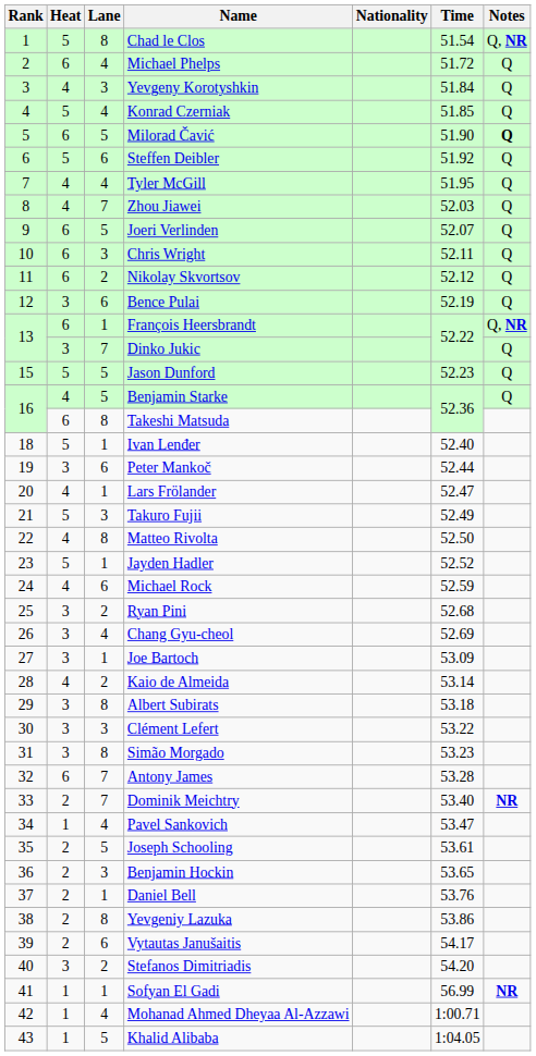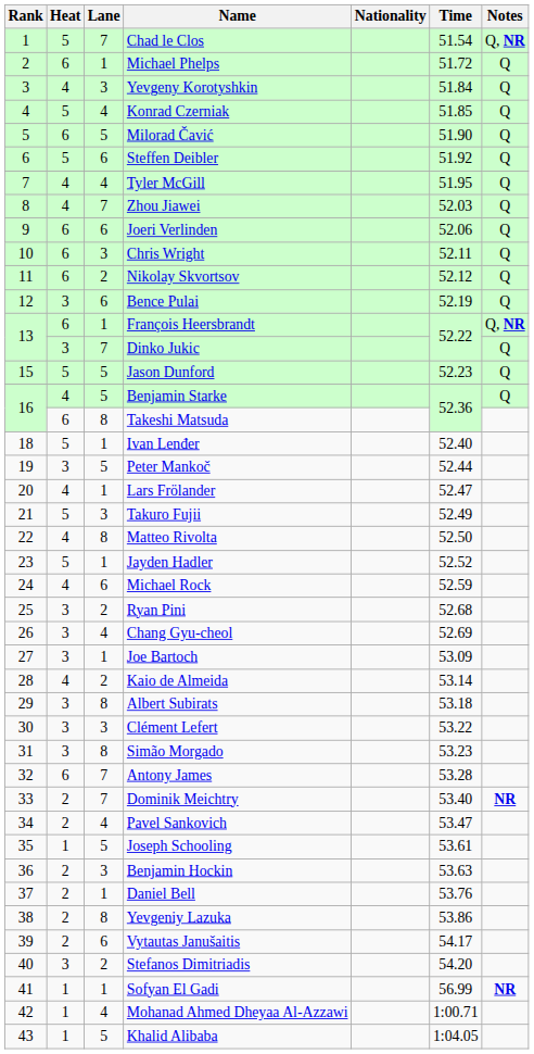 <table class="wikitable sortable" style="text-align:center">
 <tr>
 <th>Rank</th>
 <th>Heat</th>
 <th>Lane</th>
 <th>Name</th>
 <th>Nationality</th>
 <th>Time</th>
 <th>Notes</th>
 </tr>
 <tr bgcolor=ccffcc>
 <td>1</td>
 <td>5</td>
-<td>8</td>
+<td>7</td>
 <td align=left><a href='#'>Chad le Clos</a></td>
 <td align=left></td>
 <td>51.54</td>
 <td>Q, <strong><a href='#'>NR</a></strong></td>
 </tr>
 <tr bgcolor=ccffcc>
 <td>2</td>
 <td>6</td>
-<td>4</td>
+<td>1</td>
 <td align=left><a href='#'>Michael Phelps</a></td>
 <td align=left></td>
 <td>51.72</td>
 <td>Q</td>
 </tr>
 <tr bgcolor=ccffcc>
 <td>3</td>
 <td>4</td>
 <td>3</td>
 <td align=left><a href='#'>Yevgeny Korotyshkin</a></td>
 <td align=left></td>
 <td>51.84</td>
 <td>Q</td>
 </tr>
 <tr bgcolor=ccffcc>
 <td>4</td>
 <td>5</td>
 <td>4</td>
 <td align=left><a href='#'>Konrad Czerniak</a></td>
 <td align=left></td>
 <td>51.85</td>
 <td>Q</td>
 </tr>
 <tr bgcolor=ccffcc>
 <td>5</td>
 <td>6</td>
 <td>5</td>
 <td align=left><a href='#'>Milorad Čavić</a></td>
 <td align=left></td>
 <td>51.90</td>
-<td><strong>Q</strong></td>
+<td>Q</td>
 </tr>
 <tr bgcolor=ccffcc>
 <td>6</td>
 <td>5</td>
 <td>6</td>
 <td align=left><a href='#'>Steffen Deibler</a></td>
 <td align=left></td>
 <td>51.92</td>
 <td>Q</td>
 </tr>
 <tr bgcolor=ccffcc>
 <td>7</td>
 <td>4</td>
 <td>4</td>
 <td align=left><a href='#'>Tyler McGill</a></td>
 <td align=left></td>
 <td>51.95</td>
 <td>Q</td>
 </tr>
 <tr bgcolor=ccffcc>
 <td>8</td>
 <td>4</td>
 <td>7</td>
 <td align=left><a href='#'>Zhou Jiawei</a></td>
 <td align=left></td>
 <td>52.03</td>
 <td>Q</td>
 </tr>
 <tr bgcolor=ccffcc>
 <td>9</td>
 <td>6</td>
-<td>5</td>
+<td>6</td>
 <td align=left><a href='#'>Joeri Verlinden</a></td>
 <td align=left></td>
-<td>52.07</td>
+<td>52.06</td>
 <td>Q</td>
 </tr>
 <tr bgcolor=ccffcc>
 <td>10</td>
 <td>6</td>
 <td>3</td>
 <td align=left><a href='#'>Chris Wright</a></td>
 <td align=left></td>
 <td>52.11</td>
 <td>Q</td>
 </tr>
 <tr bgcolor=ccffcc>
 <td>11</td>
 <td>6</td>
 <td>2</td>
 <td align=left><a href='#'>Nikolay Skvortsov</a></td>
 <td align=left></td>
 <td>52.12</td>
 <td>Q</td>
 </tr>
 <tr bgcolor=ccffcc>
 <td>12</td>
 <td>3</td>
 <td>6</td>
 <td align=left><a href='#'>Bence Pulai</a></td>
 <td align=left></td>
 <td>52.19</td>
 <td>Q</td>
 </tr>
 <tr bgcolor=ccffcc>
 <td rowspan=2>13</td>
 <td>6</td>
 <td>1</td>
 <td align=left><a href='#'>François Heersbrandt</a></td>
 <td align=left></td>
 <td rowspan=2>52.22</td>
 <td>Q, <strong><a href='#'>NR</a></strong></td>
 </tr>
 <tr bgcolor=ccffcc>
 <td>3</td>
 <td>7</td>
 <td align=left><a href='#'>Dinko Jukic</a></td>
 <td align=left></td>
 <td>Q</td>
 </tr>
 <tr bgcolor=ccffcc>
 <td>15</td>
 <td>5</td>
 <td>5</td>
 <td align=left><a href='#'>Jason Dunford</a></td>
 <td align=left></td>
 <td>52.23</td>
 <td>Q</td>
 </tr>
 <tr bgcolor=ccffcc>
 <td rowspan=2>16</td>
 <td>4</td>
 <td>5</td>
 <td align=left><a href='#'>Benjamin Starke</a></td>
 <td align=left></td>
 <td rowspan=2>52.36</td>
 <td>Q</td>
 </tr>
 <tr>
 <td>6</td>
 <td>8</td>
 <td align=left><a href='#'>Takeshi Matsuda</a></td>
 <td align=left></td>
 <td></td>
 </tr>
 <tr>
 <td>18</td>
 <td>5</td>
 <td>1</td>
 <td align=left><a href='#'>Ivan Lenđer</a></td>
 <td align=left></td>
 <td>52.40</td>
 <td></td>
 </tr>
 <tr>
 <td>19</td>
 <td>3</td>
-<td>6</td>
+<td>5</td>
 <td align=left><a href='#'>Peter Mankoč</a></td>
 <td align=left></td>
 <td>52.44</td>
 <td></td>
 </tr>
 <tr>
 <td>20</td>
 <td>4</td>
 <td>1</td>
 <td align=left><a href='#'>Lars Frölander</a></td>
 <td align=left></td>
 <td>52.47</td>
 <td></td>
 </tr>
 <tr>
 <td>21</td>
 <td>5</td>
 <td>3</td>
 <td align=left><a href='#'>Takuro Fujii</a></td>
 <td align=left></td>
 <td>52.49</td>
 <td></td>
 </tr>
 <tr>
 <td>22</td>
 <td>4</td>
 <td>8</td>
 <td align=left><a href='#'>Matteo Rivolta</a></td>
 <td align=left></td>
 <td>52.50</td>
 <td></td>
 </tr>
 <tr>
 <td>23</td>
 <td>5</td>
 <td>1</td>
 <td align=left><a href='#'>Jayden Hadler</a></td>
 <td align=left></td>
 <td>52.52</td>
 <td></td>
 </tr>
 <tr>
 <td>24</td>
 <td>4</td>
 <td>6</td>
 <td align=left><a href='#'>Michael Rock</a></td>
 <td align=left></td>
 <td>52.59</td>
 <td></td>
 </tr>
 <tr>
 <td>25</td>
 <td>3</td>
 <td>2</td>
 <td align=left><a href='#'>Ryan Pini</a></td>
 <td align=left></td>
 <td>52.68</td>
 <td></td>
 </tr>
 <tr>
 <td>26</td>
 <td>3</td>
 <td>4</td>
 <td align=left><a href='#'>Chang Gyu-cheol</a></td>
 <td align=left></td>
 <td>52.69</td>
 <td></td>
 </tr>
 <tr>
 <td>27</td>
 <td>3</td>
 <td>1</td>
 <td align=left><a href='#'>Joe Bartoch</a></td>
 <td align=left></td>
 <td>53.09</td>
 <td></td>
 </tr>
 <tr>
 <td>28</td>
 <td>4</td>
 <td>2</td>
 <td align=left><a href='#'>Kaio de Almeida</a></td>
 <td align=left></td>
 <td>53.14</td>
 <td></td>
 </tr>
 <tr>
 <td>29</td>
 <td>3</td>
 <td>8</td>
 <td align=left><a href='#'>Albert Subirats</a></td>
 <td align=left></td>
 <td>53.18</td>
 <td></td>
 </tr>
 <tr>
 <td>30</td>
 <td>3</td>
 <td>3</td>
 <td align=left><a href='#'>Clément Lefert</a></td>
 <td align=left></td>
 <td>53.22</td>
 <td></td>
 </tr>
 <tr>
 <td>31</td>
 <td>3</td>
 <td>8</td>
 <td align=left><a href='#'>Simão Morgado</a></td>
 <td align=left></td>
 <td>53.23</td>
 <td></td>
 </tr>
 <tr>
 <td>32</td>
 <td>6</td>
 <td>7</td>
 <td align=left><a href='#'>Antony James</a></td>
 <td align=left></td>
 <td>53.28</td>
 <td></td>
 </tr>
 <tr>
 <td>33</td>
 <td>2</td>
 <td>7</td>
 <td align=left><a href='#'>Dominik Meichtry</a></td>
 <td align=left></td>
 <td>53.40</td>
 <td><strong><a href='#'>NR</a></strong></td>
 </tr>
 <tr>
 <td>34</td>
-<td>1</td>
+<td>2</td>
 <td>4</td>
 <td align=left><a href='#'>Pavel Sankovich</a></td>
 <td align=left></td>
 <td>53.47</td>
 <td></td>
 </tr>
 <tr>
 <td>35</td>
-<td>2</td>
+<td>1</td>
 <td>5</td>
 <td align=left><a href='#'>Joseph Schooling</a></td>
 <td align=left></td>
 <td>53.61</td>
 <td></td>
 </tr>
 <tr>
 <td>36</td>
 <td>2</td>
 <td>3</td>
 <td align=left><a href='#'>Benjamin Hockin</a></td>
 <td align=left></td>
-<td>53.65</td>
+<td>53.63</td>
 <td></td>
 </tr>
 <tr>
 <td>37</td>
 <td>2</td>
 <td>1</td>
 <td align=left><a href='#'>Daniel Bell</a></td>
 <td align=left></td>
 <td>53.76</td>
 <td></td>
 </tr>
 <tr>
 <td>38</td>
 <td>2</td>
 <td>8</td>
 <td align=left><a href='#'>Yevgeniy Lazuka</a></td>
 <td align=left></td>
 <td>53.86</td>
 <td></td>
 </tr>
 <tr>
 <td>39</td>
 <td>2</td>
 <td>6</td>
 <td align=left><a href='#'>Vytautas Janušaitis</a></td>
 <td align=left></td>
 <td>54.17</td>
 <td></td>
 </tr>
 <tr>
 <td>40</td>
 <td>3</td>
 <td>2</td>
 <td align=left><a href='#'>Stefanos Dimitriadis</a></td>
 <td align=left></td>
 <td>54.20</td>
 <td></td>
 </tr>
 <tr>
 <td>41</td>
 <td>1</td>
 <td>1</td>
 <td align=left><a href='#'>Sofyan El Gadi</a></td>
 <td align=left></td>
 <td>56.99</td>
 <td><strong><a href='#'>NR</a></strong></td>
 </tr>
 <tr>
 <td>42</td>
 <td>1</td>
 <td>4</td>
 <td align=left><a href='#'>Mohanad Ahmed Dheyaa Al-Azzawi</a></td>
 <td align=left></td>
 <td>1:00.71</td>
 <td></td>
 </tr>
 <tr>
 <td>43</td>
 <td>1</td>
 <td>5</td>
 <td align=left><a href='#'>Khalid Alibaba</a></td>
 <td align=left></td>
 <td>1:04.05</td>
 <td></td>
 </tr>
 </table>
